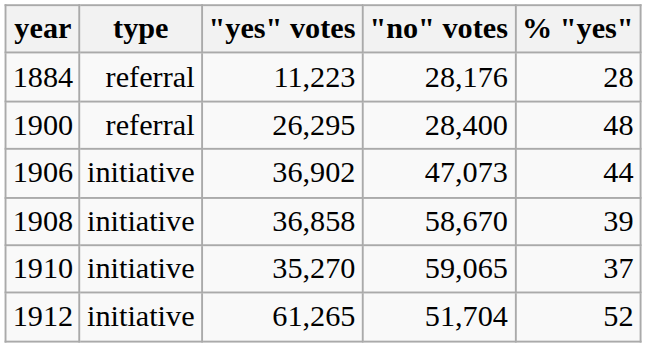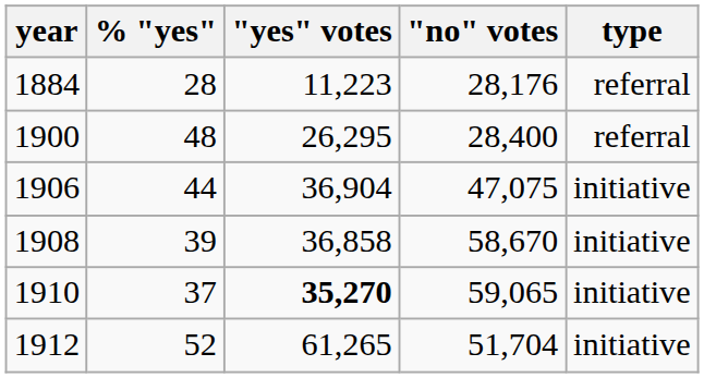 <table class=wikitable align=right>
 <tr>
 <th>year</th>
-<th>type</th>
+<th>% "yes"</th>
 <th>"yes" votes</th>
 <th>"no" votes</th>
-<th>% "yes"</th>
+<th>type</th>
 </tr>
 <tr align=right>
 <td>1884</td>
-<td>referral</td>
+<td>28</td>
 <td>11,223</td>
 <td>28,176</td>
-<td>28</td>
+<td>referral</td>
 </tr>
 <tr align=right>
 <td>1900</td>
-<td>referral</td>
+<td>48</td>
 <td>26,295</td>
 <td>28,400</td>
-<td>48</td>
+<td>referral</td>
 </tr>
 <tr align=right>
 <td>1906</td>
+<td>44</td>
+<td>36,904</td>
+<td>47,075</td>
 <td>initiative</td>
-<td>36,902</td>
-<td>47,073</td>
-<td>44</td>
 </tr>
 <tr align=right>
 <td>1908</td>
-<td>initiative</td>
+<td>39</td>
 <td>36,858</td>
 <td>58,670</td>
-<td>39</td>
+<td>initiative</td>
 </tr>
 <tr align=right>
 <td>1910</td>
+<td>37</td>
+<td><strong>35,270</strong></td>
+<td>59,065</td>
 <td>initiative</td>
-<td>35,270</td>
-<td>59,065</td>
-<td>37</td>
 </tr>
 <tr align=right>
 <td>1912</td>
-<td>initiative</td>
+<td>52</td>
 <td>61,265</td>
 <td>51,704</td>
-<td>52</td>
+<td>initiative</td>
 </tr>
 </table>
